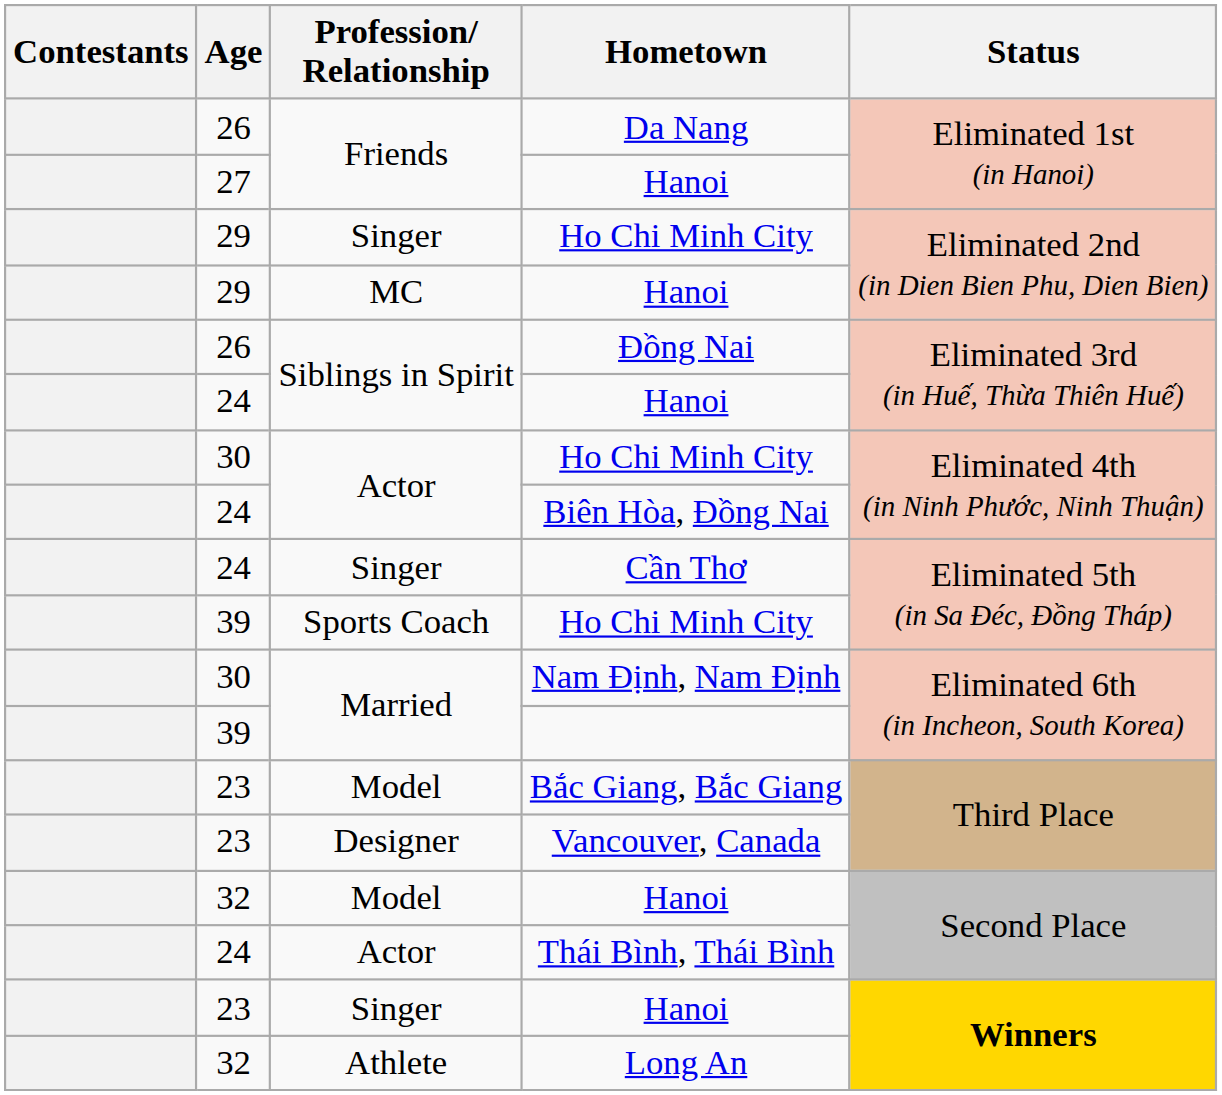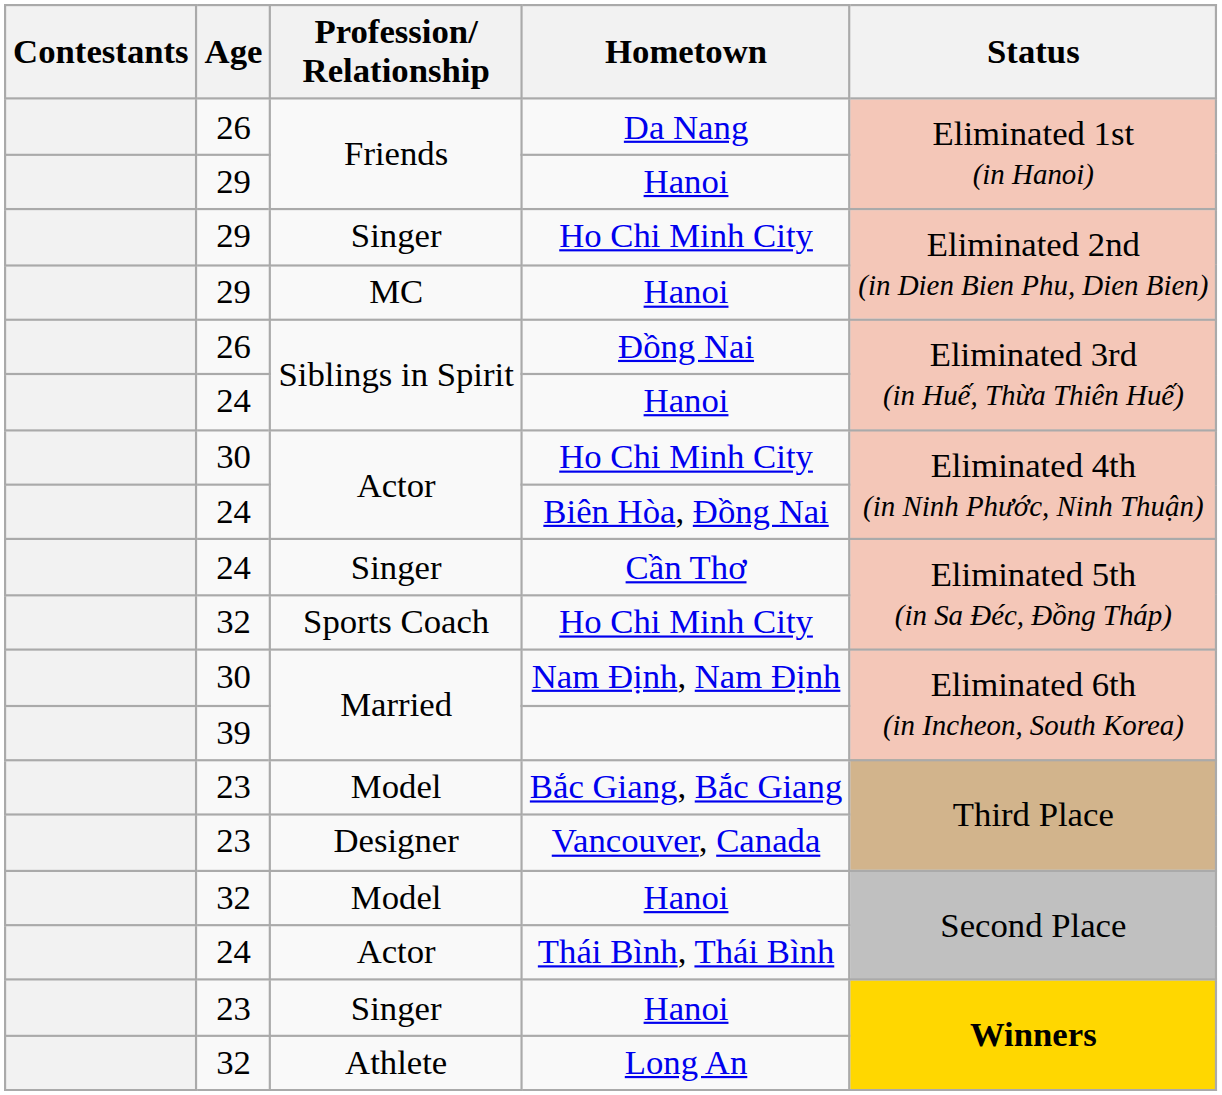 <table class="wikitable sortable" style="text-align:center;">
 <tr>
 <th scope="col">Contestants</th>
 <th scope="col">Age</th>
 <th class="unsortable" scope="col">Profession/<br>Relationship</th>
 <th scope="col" class="unsortable">Hometown</th>
 <th scope="col">Status</th>
 </tr>
 <tr>
 <th scope="row"></th>
 <td>26</td>
 <td rowspan="2">Friends</td>
 <td><a href='#'>Da Nang</a></td>
 <td rowspan="2" bgcolor="f4c7b8">Eliminated 1st<br><small><em>(in Hanoi)</em></small></td>
 </tr>
 <tr>
 <th scope="row"></th>
-<td>27</td>
+<td>29</td>
 <td><a href='#'>Hanoi</a></td>
 </tr>
 <tr>
 <th scope="row"></th>
 <td>29</td>
 <td>Singer</td>
 <td><a href='#'>Ho Chi Minh City</a></td>
 <td rowspan="2" bgcolor="f4c7b8">Eliminated 2nd<br><small><em>(in Dien Bien Phu, Dien Bien)</em></small></td>
 </tr>
 <tr>
 <th scope="row"></th>
 <td>29</td>
 <td>MC</td>
 <td><a href='#'>Hanoi</a></td>
 </tr>
 <tr>
 <th scope="row"></th>
 <td>26</td>
 <td rowspan="2">Siblings in Spirit</td>
 <td><a href='#'>Đồng Nai</a></td>
 <td rowspan="2" bgcolor="f4c7b8">Eliminated 3rd<br><small><em>(in Huế, Thừa Thiên Huế)</em></small></td>
 </tr>
 <tr>
 <th scope="row"></th>
 <td>24</td>
 <td><a href='#'>Hanoi</a></td>
 </tr>
 <tr>
 <th scope="row"></th>
 <td>30</td>
 <td rowspan="2">Actor</td>
 <td><a href='#'>Ho Chi Minh City</a></td>
 <td rowspan="2" bgcolor="f4c7b8">Eliminated 4th<br><small><em>(in Ninh Phước, Ninh Thuận)</em></small></td>
 </tr>
 <tr>
 <th scope="row"></th>
 <td>24</td>
 <td><a href='#'>Biên Hòa</a>, <a href='#'>Đồng Nai</a></td>
 </tr>
 <tr>
 <th scope="row"></th>
 <td>24</td>
 <td>Singer</td>
 <td><a href='#'>Cần Thơ</a></td>
 <td rowspan="2" bgcolor="f4c7b8">Eliminated 5th<br><small><em>(in Sa Đéc, Đồng Tháp)</em></small></td>
 </tr>
 <tr>
 <th scope="row"></th>
-<td>39</td>
+<td>32</td>
 <td>Sports Coach</td>
 <td><a href='#'>Ho Chi Minh City</a></td>
 </tr>
 <tr>
 <th scope="row"></th>
 <td>30</td>
 <td rowspan="2">Married</td>
 <td><a href='#'>Nam Định</a>, <a href='#'>Nam Định</a></td>
 <td rowspan="2" bgcolor="f4c7b8">Eliminated 6th<br><small><em>(in Incheon, South Korea)</em></small></td>
 </tr>
 <tr>
 <th scope="row"></th>
 <td>39</td>
 <td></td>
 </tr>
 <tr>
 <th scope="row"></th>
 <td>23</td>
 <td>Model</td>
 <td><a href='#'>Bắc Giang</a>, <a href='#'>Bắc Giang</a></td>
 <td rowspan="2" bgcolor="tan">Third Place</td>
 </tr>
 <tr>
 <th scope="row"></th>
 <td>23</td>
 <td>Designer</td>
 <td><a href='#'>Vancouver</a>, <a href='#'>Canada</a></td>
 </tr>
 <tr>
 <th scope="row"></th>
 <td>32</td>
 <td>Model</td>
 <td><a href='#'>Hanoi</a></td>
 <td rowspan="2" bgcolor="silver">Second Place</td>
 </tr>
 <tr>
 <th scope="row"></th>
 <td>24</td>
 <td>Actor</td>
 <td><a href='#'>Thái Bình</a>, <a href='#'>Thái Bình</a></td>
 </tr>
 <tr>
 <th scope="row"></th>
 <td>23</td>
 <td>Singer</td>
 <td><a href='#'>Hanoi</a></td>
 <td rowspan="2" bgcolor="gold"><strong>Winners</strong></td>
 </tr>
 <tr>
 <th scope="row"></th>
 <td>32</td>
 <td>Athlete</td>
 <td><a href='#'>Long An</a></td>
 </tr>
 </table>
